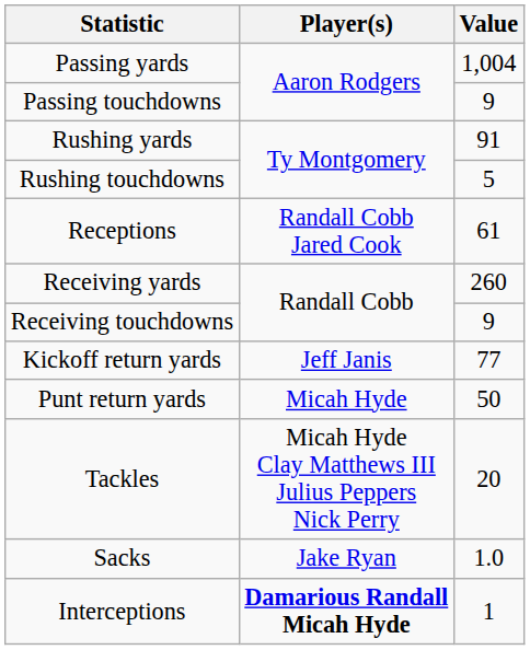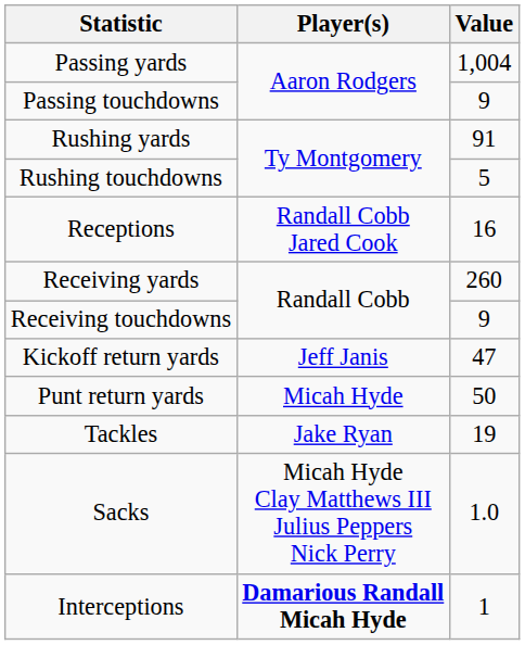 <table class="wikitable" style="background:#fdo;text-align:center">
 <tr>
 <th>Statistic</th>
 <th>Player(s)</th>
 <th>Value</th>
 </tr>
 <tr>
 <td>Passing yards</td>
 <td rowspan=2><a href='#'>Aaron Rodgers</a></td>
 <td>1,004</td>
 </tr>
 <tr>
 <td>Passing touchdowns</td>
 <td>9</td>
 </tr>
 <tr>
 <td>Rushing yards</td>
 <td rowspan=2><a href='#'>Ty Montgomery</a></td>
 <td>91</td>
 </tr>
 <tr>
 <td>Rushing touchdowns</td>
 <td>5</td>
 </tr>
 <tr>
 <td>Receptions</td>
 <td><a href='#'>Randall Cobb</a><br><a href='#'>Jared Cook</a></td>
-<td>61</td>
+<td>16</td>
 </tr>
 <tr>
 <td>Receiving yards</td>
 <td rowspan=2>Randall Cobb</td>
 <td>260</td>
 </tr>
 <tr>
 <td>Receiving touchdowns</td>
 <td>9</td>
 </tr>
 <tr>
 <td>Kickoff return yards</td>
 <td><a href='#'>Jeff Janis</a></td>
-<td>77</td>
+<td>47</td>
 </tr>
 <tr>
 <td>Punt return yards</td>
 <td><a href='#'>Micah Hyde</a></td>
 <td>50</td>
 </tr>
 <tr>
 <td>Tackles</td>
-<td>Micah Hyde<br><a href='#'>Clay Matthews III</a><br><a href='#'>Julius Peppers</a><br><a href='#'>Nick Perry</a></td>
-<td>20</td>
+<td><a href='#'>Jake Ryan</a></td>
+<td>19</td>
 </tr>
 <tr>
 <td>Sacks</td>
-<td><a href='#'>Jake Ryan</a></td>
+<td>Micah Hyde<br><a href='#'>Clay Matthews III</a><br><a href='#'>Julius Peppers</a><br><a href='#'>Nick Perry</a></td>
 <td>1.0</td>
 </tr>
 <tr>
 <td>Interceptions</td>
 <td><strong><a href='#'>Damarious Randall</a><br>Micah Hyde</strong></td>
 <td>1</td>
 </tr>
 </table>
